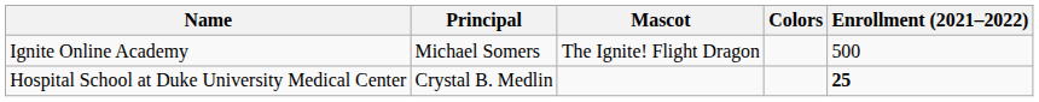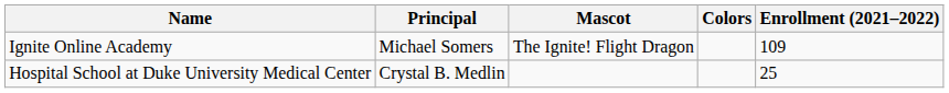 <table class="wikitable sortable">
 <tr>
 <th>Name</th>
 <th>Principal</th>
 <th>Mascot</th>
 <th>Colors</th>
 <th>Enrollment (2021–2022)</th>
 </tr>
 <tr>
 <td>Ignite Online Academy</td>
 <td>Michael Somers</td>
 <td>The Ignite! Flight Dragon</td>
 <td></td>
-<td>500</td>
+<td>109</td>
 </tr>
 <tr>
 <td>Hospital School at Duke University Medical Center</td>
 <td>Crystal B. Medlin</td>
 <td></td>
 <td></td>
-<td><strong>25</strong></td>
+<td>25</td>
 </tr>
 </table>
